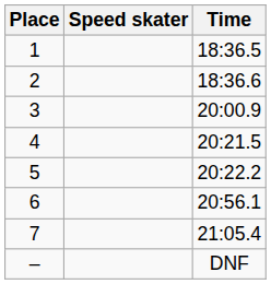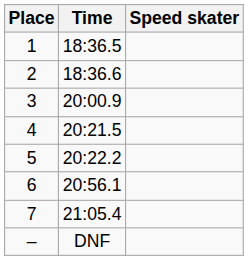 <table class="wikitable" style="text-align:center">
 <tr>
 <th>Place</th>
+<th>Time</th>
 <th>Speed skater</th>
-<th>Time</th>
 </tr>
 <tr>
 <td>1</td>
+<td>18:36.5</td>
 <td align=left></td>
-<td>18:36.5</td>
 </tr>
 <tr>
 <td>2</td>
+<td>18:36.6</td>
 <td align=left></td>
-<td>18:36.6</td>
 </tr>
 <tr>
 <td>3</td>
+<td>20:00.9</td>
 <td align=left></td>
-<td>20:00.9</td>
 </tr>
 <tr>
 <td>4</td>
+<td>20:21.5</td>
 <td align=left></td>
-<td>20:21.5</td>
 </tr>
 <tr>
 <td>5</td>
+<td>20:22.2</td>
 <td align=left></td>
-<td>20:22.2</td>
 </tr>
 <tr>
 <td>6</td>
+<td>20:56.1</td>
 <td align=left></td>
-<td>20:56.1</td>
 </tr>
 <tr>
 <td>7</td>
+<td>21:05.4</td>
 <td align=left></td>
-<td>21:05.4</td>
 </tr>
 <tr>
 <td>–</td>
+<td>DNF</td>
 <td align=left></td>
-<td>DNF</td>
 </tr>
 </table>
